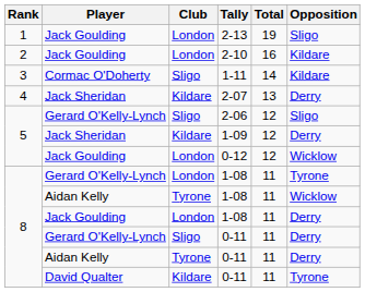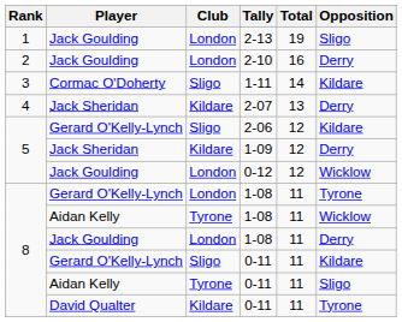 <table class="wikitable">
 <tr>
 <th>Rank</th>
 <th>Player</th>
 <th>Club</th>
 <th>Tally</th>
 <th>Total</th>
 <th>Opposition</th>
 </tr>
 <tr>
 <td rowspan="1" style="text-align:center;">1</td>
 <td><a href='#'>Jack Goulding</a></td>
 <td><a href='#'>London</a></td>
 <td align=center>2-13</td>
 <td align=center>19</td>
 <td><a href='#'>Sligo</a></td>
 </tr>
 <tr>
 <td rowspan="1" style="text-align:center;">2</td>
 <td><a href='#'>Jack Goulding</a></td>
 <td><a href='#'>London</a></td>
 <td align=center>2-10</td>
 <td align=center>16</td>
-<td><a href='#'>Kildare</a></td>
+<td><a href='#'>Derry</a></td>
 </tr>
 <tr>
 <td rowspan="1" style="text-align:center;">3</td>
 <td><a href='#'>Cormac O'Doherty</a></td>
 <td><a href='#'>Sligo</a></td>
 <td align=center>1-11</td>
 <td align=center>14</td>
 <td><a href='#'>Kildare</a></td>
 </tr>
 <tr>
 <td rowspan="1" style="text-align:center;">4</td>
 <td><a href='#'>Jack Sheridan</a></td>
 <td><a href='#'>Kildare</a></td>
 <td align=center>2-07</td>
 <td align=center>13</td>
 <td><a href='#'>Derry</a></td>
 </tr>
 <tr>
 <td rowspan="3" style="text-align:center;">5</td>
 <td><a href='#'>Gerard O'Kelly-Lynch</a></td>
 <td><a href='#'>Sligo</a></td>
 <td align=center>2-06</td>
 <td align=center>12</td>
-<td><a href='#'>Sligo</a></td>
+<td><a href='#'>Kildare</a></td>
 </tr>
 <tr>
 <td><a href='#'>Jack Sheridan</a></td>
 <td><a href='#'>Kildare</a></td>
 <td align=center>1-09</td>
 <td align=center>12</td>
 <td><a href='#'>Derry</a></td>
 </tr>
 <tr>
 <td><a href='#'>Jack Goulding</a></td>
 <td><a href='#'>London</a></td>
 <td align=center>0-12</td>
 <td align=center>12</td>
 <td><a href='#'>Wicklow</a></td>
 </tr>
 <tr>
 <td rowspan="6" style="text-align:center;">8</td>
 <td><a href='#'>Gerard O'Kelly-Lynch</a></td>
 <td><a href='#'>London</a></td>
 <td align=center>1-08</td>
 <td align=center>11</td>
 <td><a href='#'>Tyrone</a></td>
 </tr>
 <tr>
 <td>Aidan Kelly</td>
 <td><a href='#'>Tyrone</a></td>
 <td align=center>1-08</td>
 <td align=center>11</td>
 <td><a href='#'>Wicklow</a></td>
 </tr>
 <tr>
 <td><a href='#'>Jack Goulding</a></td>
 <td><a href='#'>London</a></td>
 <td align=center>1-08</td>
 <td align=center>11</td>
 <td><a href='#'>Derry</a></td>
 </tr>
 <tr>
 <td><a href='#'>Gerard O'Kelly-Lynch</a></td>
 <td><a href='#'>Sligo</a></td>
 <td align=center>0-11</td>
 <td align=center>11</td>
-<td><a href='#'>Derry</a></td>
+<td><a href='#'>Kildare</a></td>
 </tr>
 <tr>
 <td>Aidan Kelly</td>
 <td><a href='#'>Tyrone</a></td>
 <td align=center>0-11</td>
 <td align=center>11</td>
-<td><a href='#'>Derry</a></td>
+<td><a href='#'>Sligo</a></td>
 </tr>
 <tr>
 <td><a href='#'>David Qualter</a></td>
 <td><a href='#'>Kildare</a></td>
 <td align=center>0-11</td>
 <td align=center>11</td>
 <td><a href='#'>Tyrone</a></td>
 </tr>
 </table>
